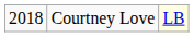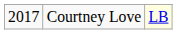 <table class="wikitable" style="text-align:center">
 <tr>
 </tr>
 <tr>
-<td>2018</td>
+<td>2017</td>
 <td>Courtney Love</td>
 <td style="background: lightyellow;"><a href='#'>LB</a></td>
 </tr>
 </table>
